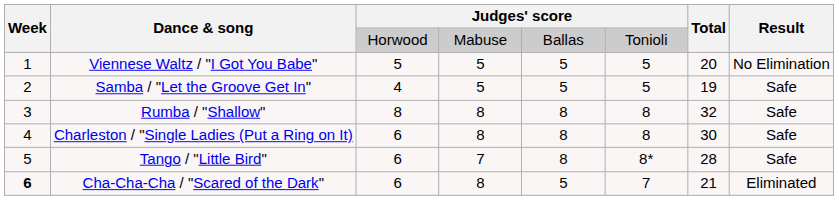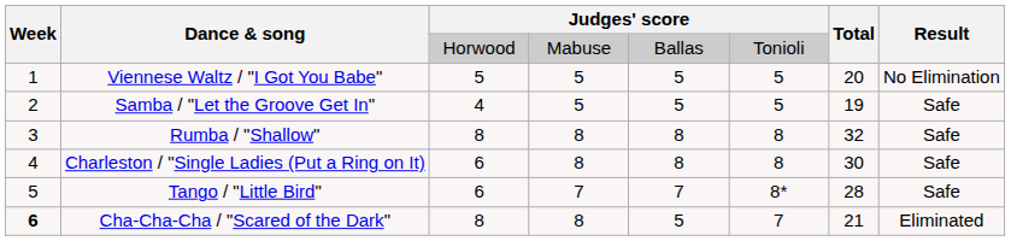 <table class="wikitable collapsible collapsed">
 <tr style="text-align:center; background:#ccc;">
 <th rowspan=2>Week</th>
 <th rowspan=2>Dance & song</th>
 <th colspan=4>Judges' score</th>
 <th rowspan=2>Total</th>
 <th rowspan=2>Result</th>
 </tr>
 <tr style="text-align:center; background:#ccc;">
 <td style="width:10%; ">Horwood</td>
 <td style="width:10%; ">Mabuse</td>
 <td style="width:10%; ">Ballas</td>
 <td style="width:10%; ">Tonioli</td>
 </tr>
 <tr style="text-align:center; background:#faf6f6;">
 <td>1</td>
 <td><a href='#'>Viennese Waltz</a> / "<a href='#'>I Got You Babe</a>"</td>
 <td>5</td>
 <td>5</td>
 <td>5</td>
 <td>5</td>
 <td>20</td>
 <td>No Elimination</td>
 </tr>
 <tr style="text-align:center; background:#faf6f6;">
 <td>2</td>
 <td><a href='#'>Samba</a> / "<a href='#'>Let the Groove Get In</a>"</td>
 <td>4</td>
 <td>5</td>
 <td>5</td>
 <td>5</td>
 <td>19</td>
 <td>Safe</td>
 </tr>
 <tr style="text-align:center; background:#faf6f6;">
 <td>3</td>
 <td><a href='#'>Rumba</a> / "<a href='#'>Shallow</a>"</td>
 <td>8</td>
 <td>8</td>
 <td>8</td>
 <td>8</td>
 <td>32</td>
 <td>Safe</td>
 </tr>
 <tr style="text-align:center; background:#faf6f6;">
 <td>4</td>
 <td><a href='#'>Charleston</a> / "<a href='#'>Single Ladies (Put a Ring on It)</a></td>
 <td>6</td>
 <td>8</td>
 <td>8</td>
 <td>8</td>
 <td>30</td>
 <td>Safe</td>
 </tr>
 <tr style="text-align:center; background:#faf6f6;">
 <td>5</td>
 <td><a href='#'>Tango</a> / "<a href='#'>Little Bird</a>"</td>
 <td>6</td>
 <td>7</td>
-<td>8</td>
+<td>7</td>
 <td>8*</td>
 <td>28</td>
 <td>Safe</td>
 </tr>
 <tr style="text-align:center; background:#faf6f6;">
 <td><strong>6</strong></td>
 <td><a href='#'>Cha-Cha-Cha</a> / "<a href='#'>Scared of the Dark</a>"</td>
-<td>6</td>
+<td>8</td>
 <td>8</td>
 <td>5</td>
 <td>7</td>
 <td>21</td>
 <td>Eliminated</td>
 </tr>
 </table>
